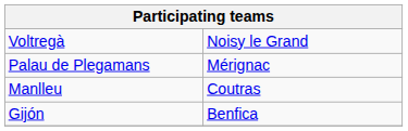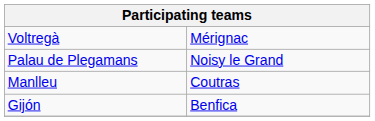 <table class="wikitable" style="white-space: nowrap;">
 <tr>
 <th colspan=4>Participating teams</th>
 </tr>
 <tr>
 <td width=200> <a href='#'>Voltregà</a> </td>
-<td> <a href='#'>Noisy le Grand</a> </td>
+<td width=200> <a href='#'>Mérignac</a> </td>
 </tr>
 <tr>
 <td> <a href='#'>Palau de Plegamans</a> </td>
-<td width=200> <a href='#'>Mérignac</a> </td>
+<td> <a href='#'>Noisy le Grand</a> </td>
 </tr>
 <tr>
 <td> <a href='#'>Manlleu</a> </td>
 <td> <a href='#'>Coutras</a> </td>
 </tr>
 <tr>
 <td> <a href='#'>Gijón</a> </td>
 <td> <a href='#'>Benfica</a> </td>
 </tr>
 <tr>
 </tr>
 </table>
